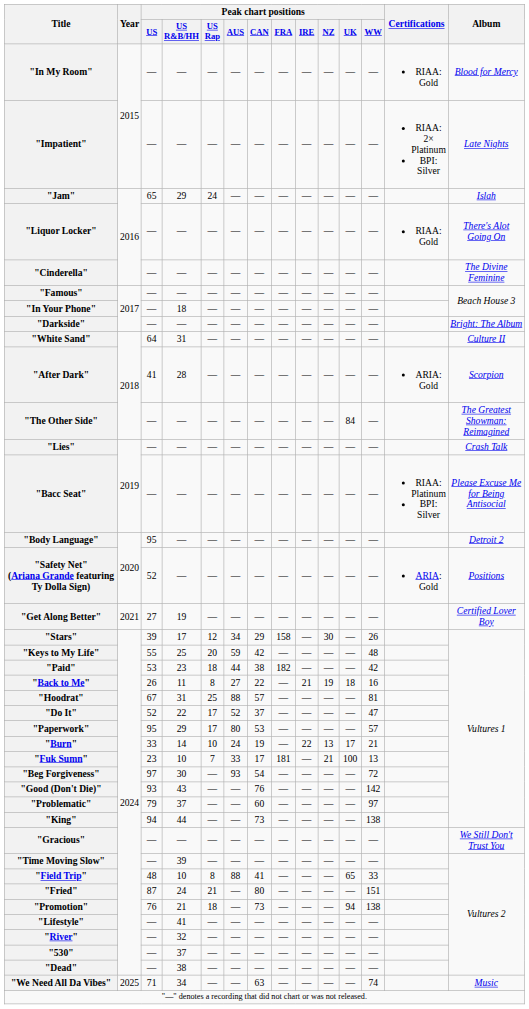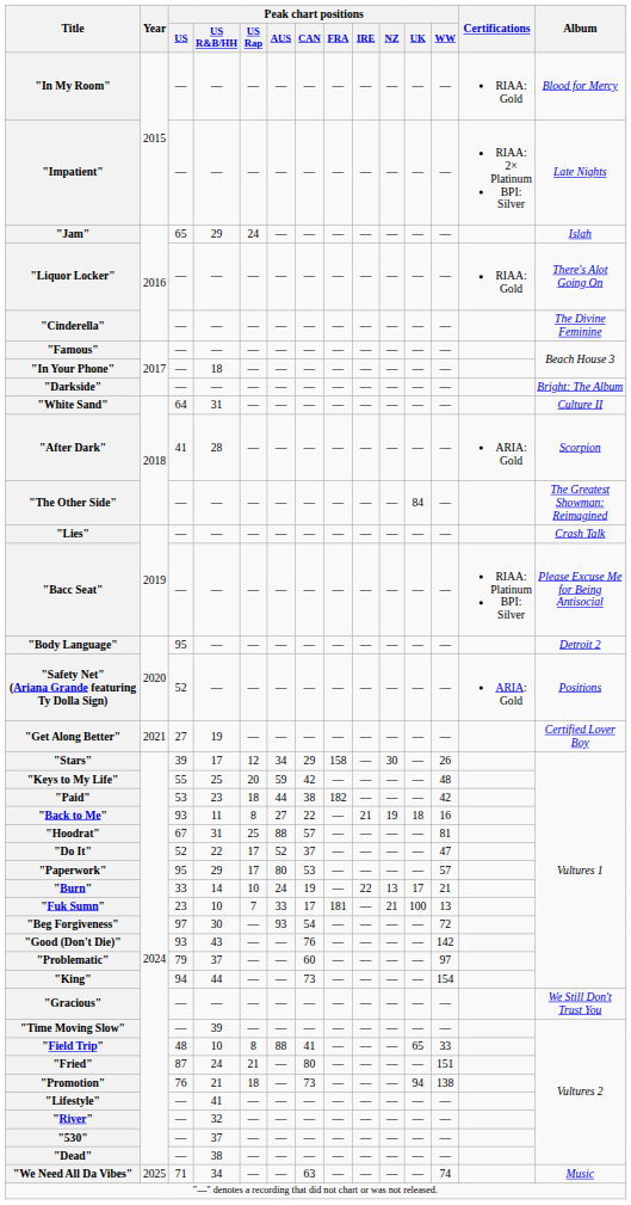 <table class="wikitable plainrowheaders" style="text-align:center;">
 <tr>
 <th scope="col" rowspan="2" style="width:16em;">Title</th>
 <th scope="col" rowspan="2" style="width:1em;">Year</th>
 <th scope="col" colspan="10">Peak chart positions</th>
 <th scope="col" rowspan="2"><a href='#'>Certifications</a></th>
 <th scope="col" rowspan="2" style="width:10em;">Album</th>
 </tr>
 <tr>
 <th style="width:2.5em; font-size:90%"><a href='#'>US</a><br></th>
 <th style="width:2.5em; font-size:90%"><a href='#'>US<br>R&B/HH</a><br></th>
 <th style="width:2.5em; font-size:90%"><a href='#'>US<br>Rap</a><br></th>
 <th style="width:2.5em; font-size:90%"><a href='#'>AUS</a><br></th>
 <th style="width:2.5em; font-size:90%"><a href='#'>CAN</a><br></th>
 <th style="width:2.5em; font-size:90%"><a href='#'>FRA</a><br></th>
 <th style="width:2.5em; font-size:90%"><a href='#'>IRE</a><br></th>
 <th style="width:2.5em; font-size:90%"><a href='#'>NZ</a><br></th>
 <th style="width:2.5em; font-size:90%"><a href='#'>UK</a><br></th>
 <th style="width:2.5em; font-size:90%"><a href='#'>WW</a><br></th>
 </tr>
 <tr>
 <th scope="row">"In My Room"<br></th>
 <td rowspan=2>2015</td>
 <td>—</td>
 <td>—</td>
 <td>—</td>
 <td>—</td>
 <td>—</td>
 <td>—</td>
 <td>—</td>
 <td>—</td>
 <td>—</td>
 <td>—</td>
 <td><br><ul><li>RIAA: Gold</li></ul></td>
 <td><em><a href='#'>Blood for Mercy</a></em></td>
 </tr>
 <tr>
 <th scope="row">"Impatient"<br></th>
 <td>—</td>
 <td>—</td>
 <td>—</td>
 <td>—</td>
 <td>—</td>
 <td>—</td>
 <td>—</td>
 <td>—</td>
 <td>—</td>
 <td>—</td>
 <td><br><ul><li>RIAA: 2× Platinum</li><li>BPI: Silver</li></ul></td>
 <td><em><a href='#'>Late Nights</a></em></td>
 </tr>
 <tr>
 <th scope="row">"Jam"<br></th>
 <td rowspan="3">2016</td>
 <td>65</td>
 <td>29</td>
 <td>24</td>
 <td>—</td>
 <td>—</td>
 <td>—</td>
 <td>—</td>
 <td>—</td>
 <td>—</td>
 <td>—</td>
 <td></td>
 <td><em><a href='#'>Islah</a></em></td>
 </tr>
 <tr>
 <th scope="row">"Liquor Locker"<br></th>
 <td>—</td>
 <td>—</td>
 <td>—</td>
 <td>—</td>
 <td>—</td>
 <td>—</td>
 <td>—</td>
 <td>—</td>
 <td>—</td>
 <td>—</td>
 <td><br><ul><li>RIAA: Gold</li></ul></td>
 <td><em><a href='#'>There's Alot Going On</a></em></td>
 </tr>
 <tr>
 <th scope="row">"Cinderella"<br></th>
 <td>—</td>
 <td>—</td>
 <td>—</td>
 <td>—</td>
 <td>—</td>
 <td>—</td>
 <td>—</td>
 <td>—</td>
 <td>—</td>
 <td>—</td>
 <td></td>
 <td><em><a href='#'>The Divine Feminine</a></em></td>
 </tr>
 <tr>
 <th scope="row">"Famous"</th>
 <td rowspan="3">2017</td>
 <td>—</td>
 <td>—</td>
 <td>—</td>
 <td>—</td>
 <td>—</td>
 <td>—</td>
 <td>—</td>
 <td>—</td>
 <td>—</td>
 <td>—</td>
 <td></td>
 <td rowspan="2"><em>Beach House 3</em></td>
 </tr>
 <tr>
 <th scope="row">"In Your Phone"<br></th>
 <td>—</td>
 <td>18</td>
 <td>—</td>
 <td>—</td>
 <td>—</td>
 <td>—</td>
 <td>—</td>
 <td>—</td>
 <td>—</td>
 <td>—</td>
 <td></td>
 </tr>
 <tr>
 <th scope="row">"Darkside"<br></th>
 <td>—</td>
 <td>—</td>
 <td>—</td>
 <td>—</td>
 <td>—</td>
 <td>—</td>
 <td>—</td>
 <td>—</td>
 <td>—</td>
 <td>—</td>
 <td></td>
 <td><em><a href='#'>Bright: The Album</a></em></td>
 </tr>
 <tr>
 <th scope="row">"White Sand"<br></th>
 <td rowspan="3">2018</td>
 <td>64</td>
 <td>31</td>
 <td>—</td>
 <td>—</td>
 <td>—</td>
 <td>—</td>
 <td>—</td>
 <td>—</td>
 <td>—</td>
 <td>—</td>
 <td></td>
 <td><em><a href='#'>Culture II</a></em></td>
 </tr>
 <tr>
 <th scope="row">"After Dark"<br></th>
 <td>41</td>
 <td>28</td>
 <td>—</td>
 <td>—</td>
 <td>—</td>
 <td>—</td>
 <td>—</td>
 <td>—</td>
 <td>—</td>
 <td>—</td>
 <td><br><ul><li>ARIA: Gold</li></ul></td>
 <td><em><a href='#'>Scorpion</a></em></td>
 </tr>
 <tr>
 <th scope="row">"The Other Side"<br></th>
 <td>—</td>
 <td>—</td>
 <td>—</td>
 <td>—</td>
 <td>—</td>
 <td>—</td>
 <td>—</td>
 <td>—</td>
 <td>84</td>
 <td>—</td>
 <td></td>
 <td><em><a href='#'>The Greatest Showman: Reimagined</a></em></td>
 </tr>
 <tr>
 <th scope="row">"Lies"<br></th>
 <td rowspan="2">2019</td>
 <td>—</td>
 <td>—</td>
 <td>—</td>
 <td>—</td>
 <td>—</td>
 <td>—</td>
 <td>—</td>
 <td>—</td>
 <td>—</td>
 <td>—</td>
 <td></td>
 <td><em><a href='#'>Crash Talk</a></em></td>
 </tr>
 <tr>
 <th scope="row">"Bacc Seat"<br></th>
 <td>—</td>
 <td>—</td>
 <td>—</td>
 <td>—</td>
 <td>—</td>
 <td>—</td>
 <td>—</td>
 <td>—</td>
 <td>—</td>
 <td>—</td>
 <td><br><ul><li>RIAA: Platinum</li><li>BPI: Silver</li></ul></td>
 <td><em><a href='#'>Please Excuse Me for Being Antisocial</a></em></td>
 </tr>
 <tr>
 <th scope="row">"Body Language"<br></th>
 <td rowspan="2">2020</td>
 <td>95</td>
 <td>—</td>
 <td>—</td>
 <td>—</td>
 <td>—</td>
 <td>—</td>
 <td>—</td>
 <td>—</td>
 <td>—</td>
 <td>—</td>
 <td></td>
 <td><em><a href='#'>Detroit 2</a></em></td>
 </tr>
 <tr>
 <th scope="row">"Safety Net"<br><span>(<a href='#'>Ariana Grande</a> featuring Ty Dolla Sign)</span></th>
 <td>52</td>
 <td>—</td>
 <td>—</td>
 <td>—</td>
 <td>—</td>
 <td>—</td>
 <td>—</td>
 <td>—</td>
 <td>—</td>
 <td>—</td>
 <td><br><ul><li><a href='#'>ARIA</a>: Gold</li></ul></td>
 <td><em><a href='#'>Positions</a></em></td>
 </tr>
 <tr>
 <th scope="row">"Get Along Better"<br></th>
 <td>2021</td>
 <td>27</td>
 <td>19</td>
 <td>—</td>
 <td>—</td>
 <td>—</td>
 <td>—</td>
 <td>—</td>
 <td>—</td>
 <td>—</td>
 <td>—</td>
 <td></td>
 <td><em><a href='#'>Certified Lover Boy</a></em></td>
 </tr>
 <tr>
 <th scope="row">"Stars"<br></th>
 <td rowspan="22">2024</td>
 <td>39</td>
 <td>17</td>
 <td>12</td>
 <td>34</td>
 <td>29</td>
 <td>158</td>
 <td>—</td>
 <td>30</td>
 <td>—</td>
 <td>26</td>
 <td></td>
 <td rowspan="13"><em>Vultures 1</em></td>
 </tr>
 <tr>
 <th scope="row">"Keys to My Life"<br></th>
 <td>55</td>
 <td>25</td>
 <td>20</td>
 <td>59</td>
 <td>42</td>
 <td>—</td>
 <td>—</td>
 <td>—</td>
 <td>—</td>
 <td>48</td>
 <td></td>
 </tr>
 <tr>
 <th scope="row">"Paid"<br></th>
 <td>53</td>
 <td>23</td>
 <td>18</td>
 <td>44</td>
 <td>38</td>
 <td>182</td>
 <td>—</td>
 <td>—</td>
 <td>—</td>
 <td>42</td>
 <td></td>
 </tr>
 <tr>
 <th scope="row">"<a href='#'>Back to Me</a>"<br></th>
-<td>26</td>
+<td>93</td>
 <td>11</td>
 <td>8</td>
 <td>27</td>
 <td>22</td>
 <td>—</td>
 <td>21</td>
 <td>19</td>
 <td>18</td>
 <td>16</td>
 <td></td>
 </tr>
 <tr>
 <th scope="row">"Hoodrat"<br></th>
 <td>67</td>
 <td>31</td>
 <td>25</td>
 <td>88</td>
 <td>57</td>
 <td>—</td>
 <td>—</td>
 <td>—</td>
 <td>—</td>
 <td>81</td>
 <td></td>
 </tr>
 <tr>
 <th scope="row">"Do It"<br></th>
 <td>52</td>
 <td>22</td>
 <td>17</td>
 <td>52</td>
 <td>37</td>
 <td>—</td>
 <td>—</td>
 <td>—</td>
 <td>—</td>
 <td>47</td>
 <td></td>
 </tr>
 <tr>
 <th scope="row">"Paperwork"<br></th>
 <td>95</td>
 <td>29</td>
 <td>17</td>
 <td>80</td>
 <td>53</td>
 <td>—</td>
 <td>—</td>
 <td>—</td>
 <td>—</td>
 <td>57</td>
 <td></td>
 </tr>
 <tr>
 <th scope="row">"<a href='#'>Burn</a>"<br></th>
 <td>33</td>
 <td>14</td>
 <td>10</td>
 <td>24</td>
 <td>19</td>
 <td>—</td>
 <td>22</td>
 <td>13</td>
 <td>17</td>
 <td>21</td>
 <td></td>
 </tr>
 <tr>
 <th scope="row">"<a href='#'>Fuk Sumn</a>"<br></th>
 <td>23</td>
 <td>10</td>
 <td>7</td>
 <td>33</td>
 <td>17</td>
 <td>181</td>
 <td>—</td>
 <td>21</td>
 <td>100</td>
 <td>13</td>
 <td></td>
 </tr>
 <tr>
 <th scope="row">"Beg Forgiveness"<br></th>
 <td>97</td>
 <td>30</td>
 <td>—</td>
 <td>93</td>
 <td>54</td>
 <td>—</td>
 <td>—</td>
 <td>—</td>
 <td>—</td>
 <td>72</td>
 <td></td>
 </tr>
 <tr>
 <th scope="row">"Good (Don't Die)"<br></th>
 <td>93</td>
 <td>43</td>
 <td>—</td>
 <td>—</td>
 <td>76</td>
 <td>—</td>
 <td>—</td>
 <td>—</td>
 <td>—</td>
 <td>142</td>
 <td></td>
 </tr>
 <tr>
 <th scope="row">"Problematic"<br></th>
 <td>79</td>
 <td>37</td>
 <td>—</td>
 <td>—</td>
 <td>60</td>
 <td>—</td>
 <td>—</td>
 <td>—</td>
 <td>—</td>
 <td>97</td>
 <td></td>
 </tr>
 <tr>
 <th scope="row">"King"<br></th>
 <td>94</td>
 <td>44</td>
 <td>—</td>
 <td>—</td>
 <td>73</td>
 <td>—</td>
 <td>—</td>
 <td>—</td>
 <td>—</td>
-<td>138</td>
+<td>154</td>
 <td></td>
 </tr>
 <tr>
 <th scope="row">"Gracious"<br></th>
 <td>—</td>
 <td>—</td>
 <td>—</td>
 <td>—</td>
 <td>—</td>
 <td>—</td>
 <td>—</td>
 <td>—</td>
 <td>—</td>
 <td>—</td>
 <td></td>
 <td><em><a href='#'>We Still Don't Trust You</a></em></td>
 </tr>
 <tr>
 <th scope="row">"Time Moving Slow"<br></th>
 <td>—</td>
 <td>39</td>
 <td>—</td>
 <td>—</td>
 <td>—</td>
 <td>—</td>
 <td>—</td>
 <td>—</td>
 <td>—</td>
 <td>—</td>
 <td></td>
 <td rowspan="8"><em>Vultures 2</em></td>
 </tr>
 <tr>
 <th scope="row">"<a href='#'>Field Trip</a>"<br></th>
 <td>48</td>
 <td>10</td>
 <td>8</td>
 <td>88</td>
 <td>41</td>
 <td>—</td>
 <td>—</td>
 <td>—</td>
 <td>65</td>
 <td>33</td>
 <td></td>
 </tr>
 <tr>
 <th scope="row">"Fried"<br></th>
 <td>87</td>
 <td>24</td>
 <td>21</td>
 <td>—</td>
 <td>80</td>
 <td>—</td>
 <td>—</td>
 <td>—</td>
 <td>—</td>
 <td>151</td>
 <td></td>
 </tr>
 <tr>
 <th scope="row">"Promotion"<br></th>
 <td>76</td>
 <td>21</td>
 <td>18</td>
 <td>—</td>
 <td>73</td>
 <td>—</td>
 <td>—</td>
 <td>—</td>
 <td>94</td>
 <td>138</td>
 <td></td>
 </tr>
 <tr>
 <th scope="row">"Lifestyle"<br></th>
 <td>—</td>
 <td>41</td>
 <td>—</td>
 <td>—</td>
 <td>—</td>
 <td>—</td>
 <td>—</td>
 <td>—</td>
 <td>—</td>
 <td>—</td>
 <td></td>
 </tr>
 <tr>
 <th scope="row">"<a href='#'>River</a>"<br></th>
 <td>—</td>
 <td>32</td>
 <td>—</td>
 <td>—</td>
 <td>—</td>
 <td>—</td>
 <td>—</td>
 <td>—</td>
 <td>—</td>
 <td>—</td>
 <td></td>
 </tr>
 <tr>
 <th scope="row">"530"<br></th>
 <td>—</td>
 <td>37</td>
 <td>—</td>
 <td>—</td>
 <td>—</td>
 <td>—</td>
 <td>—</td>
 <td>—</td>
 <td>—</td>
 <td>—</td>
 <td></td>
 </tr>
 <tr>
 <th scope="row">"Dead"<br></th>
 <td>—</td>
 <td>38</td>
 <td>—</td>
 <td>—</td>
 <td>—</td>
 <td>—</td>
 <td>—</td>
 <td>—</td>
 <td>—</td>
 <td>—</td>
 <td></td>
 </tr>
 <tr>
 <th scope="row">"We Need All Da Vibes"<br></th>
 <td>2025</td>
 <td>71</td>
 <td>34</td>
 <td>—</td>
 <td>—</td>
 <td>63</td>
 <td>—</td>
 <td>—</td>
 <td>—</td>
 <td>—</td>
 <td>74</td>
 <td></td>
 <td><em><a href='#'>Music</a></em></td>
 </tr>
 <tr>
 <td colspan="15" style="font-size:85%">"—" denotes a recording that did not chart or was not released.</td>
 </tr>
 </table>
